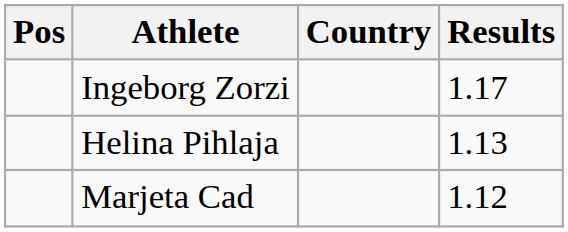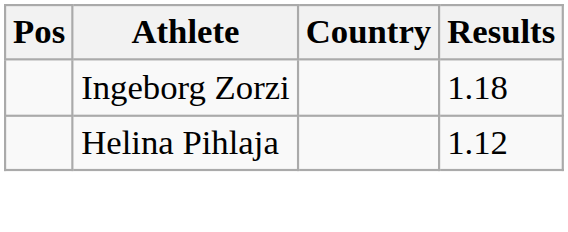 <table class="wikitable">
 <tr>
 <th>Pos</th>
 <th>Athlete</th>
 <th>Country</th>
 <th>Results</th>
 </tr>
 <tr>
 <td align="center"></td>
 <td>Ingeborg Zorzi</td>
 <td></td>
-<td>1.17</td>
+<td>1.18</td>
 </tr>
 <tr>
 <td align="center"></td>
 <td>Helina Pihlaja</td>
 <td></td>
-<td>1.13</td>
-</tr>
-<tr>
-<td align="center"></td>
-<td>Marjeta Cad</td>
-<td></td>
 <td>1.12</td>
 </tr>
 </table>
